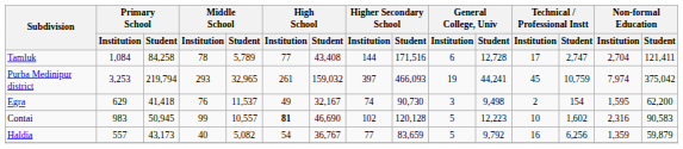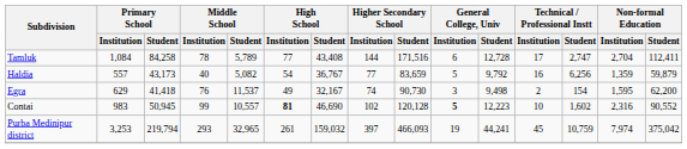 <table class="wikitable" style="text-align:center;font-size: 9pt">
 <tr>
 <th width="110" rowspan="2">Subdivision</th>
 <th colspan="2">Primary<br>School</th>
 <th colspan="2">Middle<br>School</th>
 <th colspan="2">High<br>School</th>
 <th colspan="2">Higher Secondary<br>School</th>
 <th colspan="2">General<br>College, Univ</th>
 <th colspan="2">Technical /<br>Professional Instt</th>
 <th colspan="2">Non-formal<br>Education</th>
 </tr>
 <tr>
 <th width="30">Institution</th>
 <th width="30">Student</th>
 <th width="30">Institution</th>
 <th width="30">Student</th>
 <th width="30">Institution</th>
 <th width="30">Student</th>
 <th width="30">Institution</th>
 <th width="30">Student</th>
 <th width="30">Institution</th>
 <th width="30">Student</th>
 <th width="30">Institution</th>
 <th width="30">Student</th>
 <th width="30">Institution</th>
 <th width="30">Student<br></th>
 </tr>
 <tr>
 <td align=left><a href='#'>Tamluk</a></td>
 <td align="center">1,084</td>
 <td align="center">84,258</td>
 <td align="center">78</td>
 <td align="center">5,789</td>
 <td align="center">77</td>
 <td align="center">43,408</td>
 <td align="center">144</td>
 <td align="center">171,516</td>
 <td align="center">6</td>
 <td align="center">12,728</td>
 <td align="center">17</td>
 <td align="center">2,747</td>
 <td align="center">2,704</td>
-<td align="center">121,411</td>
+<td align="center">112,411</td>
 </tr>
 <tr>
-<td align=left><a href='#'>Purba Medinipur district</a></td>
-<td align="center">3,253</td>
-<td align="center">219,794</td>
-<td align="center">293</td>
-<td align="center">32,965</td>
-<td align="center">261</td>
-<td align="center">159,032</td>
-<td align="center">397</td>
-<td align="center">466,093</td>
-<td align="center">19</td>
-<td align="center">44,241</td>
-<td align="center">45</td>
-<td align="center">10,759</td>
-<td align="center">7,974</td>
-<td align="center">375,042</td>
+<td align=left><a href='#'>Haldia</a></td>
+<td align="center">557</td>
+<td align="center">43,173</td>
+<td align="center">40</td>
+<td align="center">5,082</td>
+<td align="center">54</td>
+<td align="center">36,767</td>
+<td align="center">77</td>
+<td align="center">83,659</td>
+<td align="center">5</td>
+<td align="center">9,792</td>
+<td align="center">16</td>
+<td align="center">6,256</td>
+<td align="center">1,359</td>
+<td align="center">59,879</td>
 </tr>
 <tr>
 <td align=left><a href='#'>Egra</a></td>
 <td align="center">629</td>
 <td align="center">41,418</td>
 <td align="center">76</td>
 <td align="center">11,537</td>
 <td align="center">49</td>
 <td align="center">32,167</td>
 <td align="center">74</td>
 <td align="center">90,730</td>
 <td align="center">3</td>
 <td align="center">9,498</td>
 <td align="center">2</td>
 <td align="center">154</td>
 <td align="center">1,595</td>
 <td align="center">62,200</td>
 </tr>
 <tr>
 <td align=left>Contai</td>
 <td align="center">983</td>
 <td align="center">50,945</td>
 <td align="center">99</td>
 <td align="center">10,557</td>
 <td align="center"><strong>81</strong></td>
 <td align="center">46,690</td>
 <td align="center">102</td>
 <td align="center">120,128</td>
-<td align="center">5</td>
+<td align="center"><strong>5</strong></td>
 <td align="center">12,223</td>
 <td align="center">10</td>
 <td align="center">1,602</td>
 <td align="center">2,316</td>
-<td align="center">90,583</td>
+<td align="center">90,552</td>
 </tr>
 <tr>
-<td align=left><a href='#'>Haldia</a></td>
-<td align="center">557</td>
-<td align="center">43,173</td>
-<td align="center">40</td>
-<td align="center">5,082</td>
-<td align="center">54</td>
-<td align="center">36,767</td>
-<td align="center">77</td>
-<td align="center">83,659</td>
-<td align="center">5</td>
-<td align="center">9,792</td>
-<td align="center">16</td>
-<td align="center">6,256</td>
-<td align="center">1,359</td>
-<td align="center">59,879</td>
+<td align=left><a href='#'>Purba Medinipur district</a></td>
+<td align="center">3,253</td>
+<td align="center">219,794</td>
+<td align="center">293</td>
+<td align="center">32,965</td>
+<td align="center">261</td>
+<td align="center">159,032</td>
+<td align="center">397</td>
+<td align="center">466,093</td>
+<td align="center">19</td>
+<td align="center">44,241</td>
+<td align="center">45</td>
+<td align="center">10,759</td>
+<td align="center">7,974</td>
+<td align="center">375,042</td>
 </tr>
 <tr>
 </tr>
 </table>
